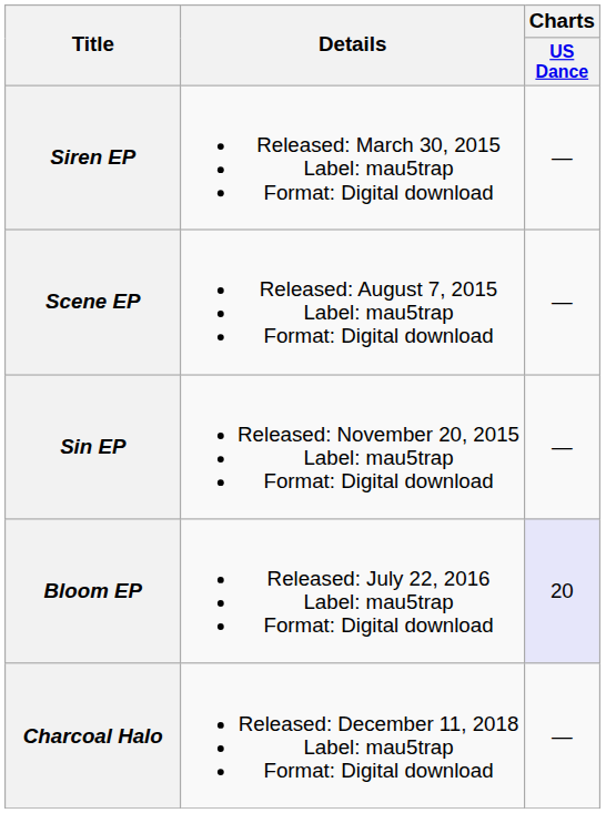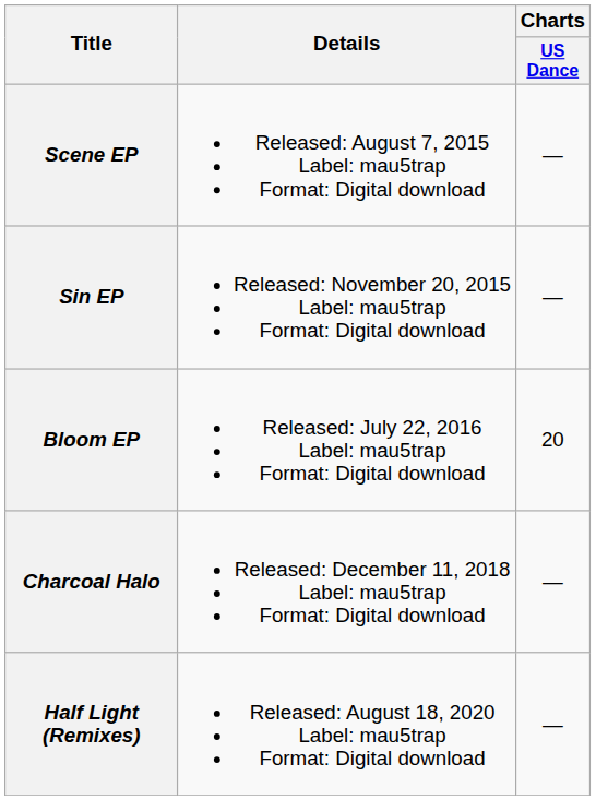 <table class="wikitable plainrowheaders" style="text-align:center">
 <tr>
 <th rowspan="2" scope="col" style="width:8em;">Title</th>
 <th rowspan="2" scope="col">Details</th>
 <th scope="col">Charts</th>
 </tr>
 <tr>
 <th scope="col" style="font-size:85%;"><a href='#'>US</a><br><a href='#'>Dance</a><br></th>
-</tr>
-<tr>
-<th scope="row"><em>Siren EP</em></th>
-<td><br><ul><li>Released: March 30, 2015</li><li>Label: mau5trap</li><li>Format: Digital download</li></ul></td>
-<td>—</td>
 </tr>
 <tr>
 <th scope="row"><em>Scene EP</em></th>
 <td><br><ul><li>Released: August 7, 2015</li><li>Label: mau5trap</li><li>Format: Digital download</li></ul></td>
 <td>—</td>
 </tr>
 <tr>
 <th scope="row"><em>Sin EP</em></th>
 <td><br><ul><li>Released: November 20, 2015</li><li>Label: mau5trap</li><li>Format: Digital download</li></ul></td>
 <td>—</td>
 </tr>
 <tr>
 <th scope="row"><em>Bloom EP</em></th>
 <td><br><ul><li>Released: July 22, 2016</li><li>Label: mau5trap</li><li>Format: Digital download</li></ul></td>
-<td style="background: lavender;">20</td>
+<td>20</td>
 </tr>
 <tr>
 <th scope="row"><em>Charcoal Halo</em></th>
 <td><br><ul><li>Released: December 11, 2018</li><li>Label: mau5trap</li><li>Format: Digital download</li></ul></td>
 <td>—</td>
 </tr>
+<tr>
+<th scope="row"><em>Half Light (Remixes)</em></th>
+<td><br><ul><li>Released: August 18, 2020</li><li>Label: mau5trap</li><li>Format: Digital download</li></ul></td>
+<td>—</td>
+</tr>
 </table>
